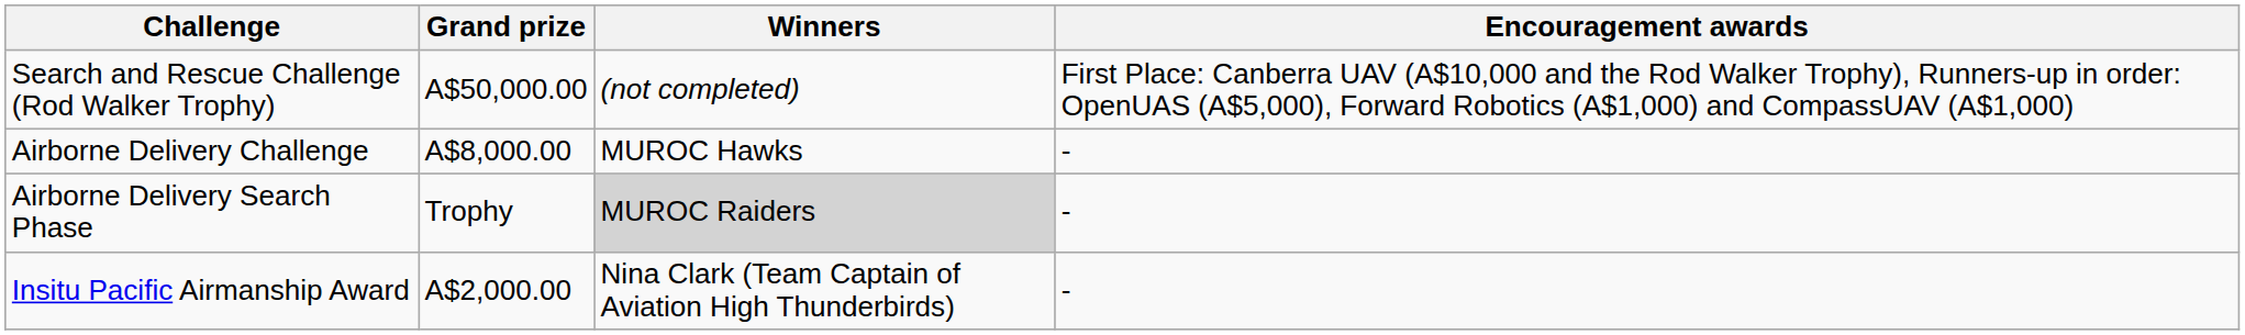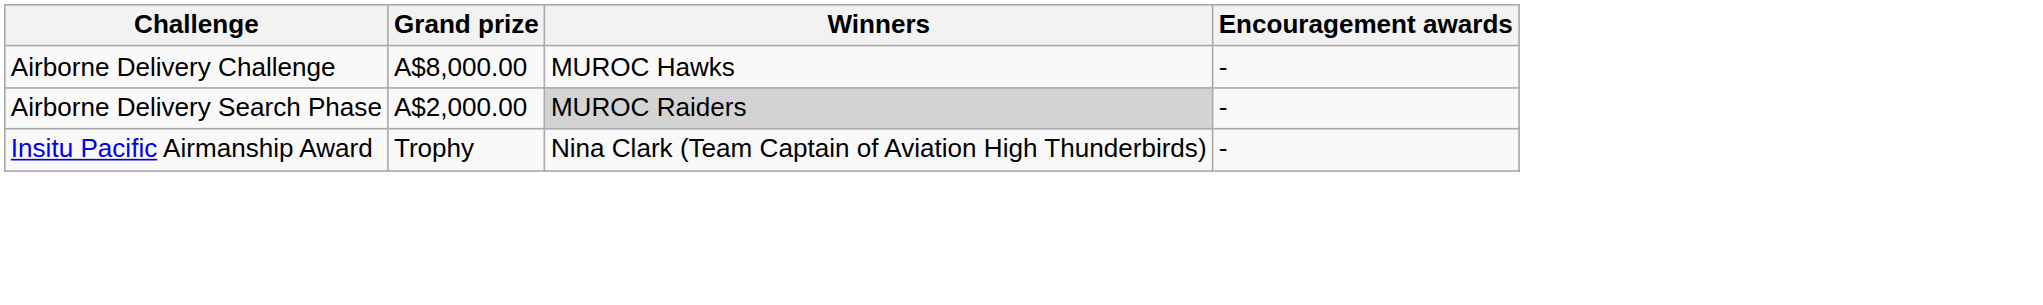 <table class="wikitable">
 <tr>
 <th>Challenge</th>
 <th>Grand prize</th>
 <th>Winners</th>
 <th>Encouragement awards</th>
-</tr>
-<tr>
-<td>Search and Rescue Challenge (Rod Walker Trophy)</td>
-<td>A$50,000.00</td>
-<td><em>(not completed)</em></td>
-<td>First Place: Canberra UAV (A$10,000 and the Rod Walker Trophy), Runners-up in order: OpenUAS (A$5,000), Forward Robotics (A$1,000) and CompassUAV (A$1,000)</td>
 </tr>
 <tr>
 <td>Airborne Delivery Challenge</td>
 <td>A$8,000.00</td>
 <td>MUROC Hawks</td>
 <td>-</td>
 </tr>
 <tr>
 <td>Airborne Delivery Search Phase</td>
-<td>Trophy</td>
+<td>A$2,000.00</td>
 <td style="background: lightgrey;">MUROC Raiders</td>
 <td>-</td>
 </tr>
 <tr>
 <td><a href='#'>Insitu Pacific</a> Airmanship Award</td>
-<td>A$2,000.00</td>
+<td>Trophy</td>
 <td>Nina Clark (Team Captain of Aviation High Thunderbirds)</td>
 <td>-</td>
 </tr>
 </table>
